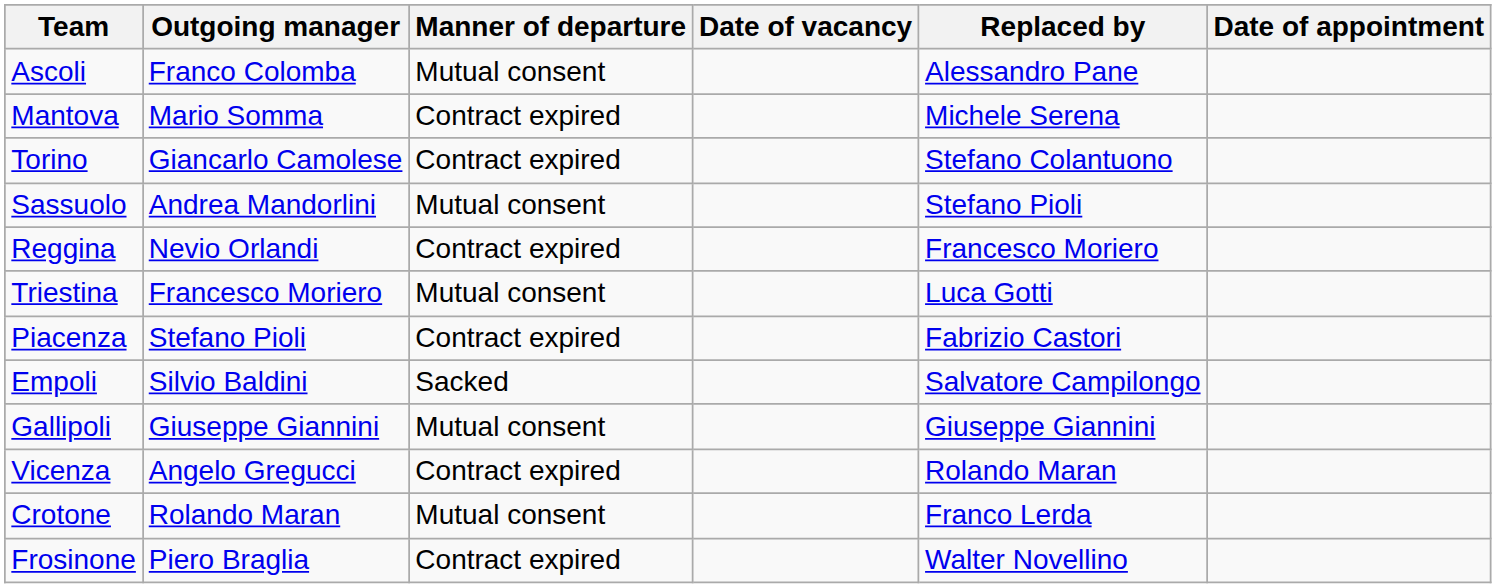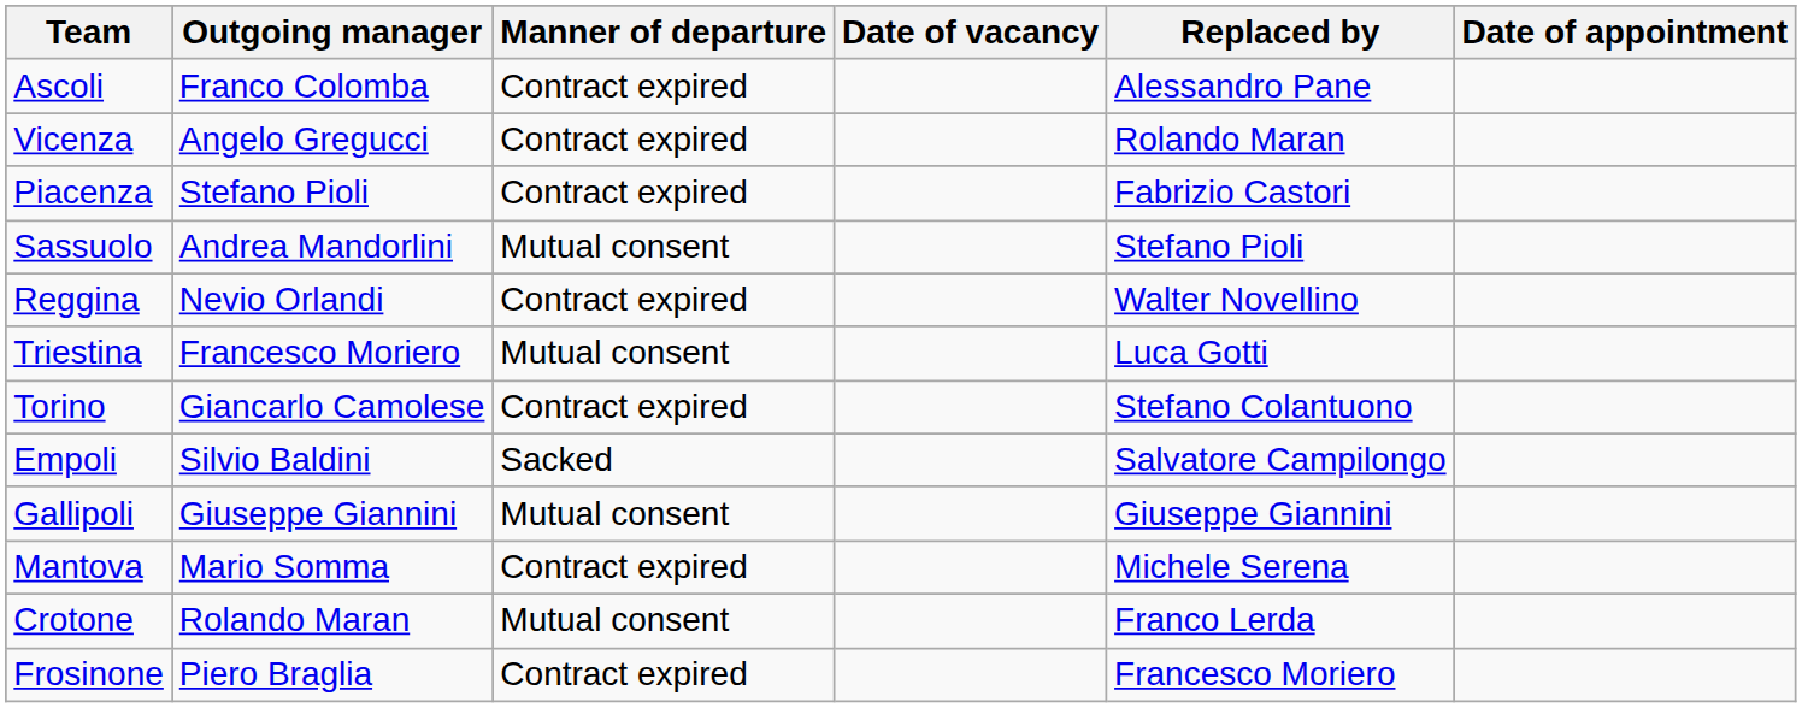 <table class="wikitable sortable">
 <tr>
 <th>Team</th>
 <th>Outgoing manager</th>
 <th>Manner of departure</th>
 <th>Date of vacancy</th>
 <th>Replaced by</th>
 <th>Date of appointment</th>
 </tr>
 <tr>
 <td><a href='#'>Ascoli</a></td>
 <td><a href='#'>Franco Colomba</a></td>
-<td>Mutual consent</td>
+<td>Contract expired</td>
 <td></td>
 <td><a href='#'>Alessandro Pane</a></td>
 <td></td>
 </tr>
 <tr>
-<td><a href='#'>Mantova</a></td>
-<td><a href='#'>Mario Somma</a></td>
+<td><a href='#'>Vicenza</a></td>
+<td><a href='#'>Angelo Gregucci</a></td>
 <td>Contract expired</td>
 <td></td>
-<td><a href='#'>Michele Serena</a></td>
+<td><a href='#'>Rolando Maran</a></td>
 <td></td>
 </tr>
 <tr>
-<td><a href='#'>Torino</a></td>
-<td><a href='#'>Giancarlo Camolese</a></td>
+<td><a href='#'>Piacenza</a></td>
+<td><a href='#'>Stefano Pioli</a></td>
 <td>Contract expired</td>
 <td></td>
-<td><a href='#'>Stefano Colantuono</a></td>
+<td><a href='#'>Fabrizio Castori</a></td>
 <td></td>
 </tr>
 <tr>
 <td><a href='#'>Sassuolo</a></td>
 <td><a href='#'>Andrea Mandorlini</a></td>
 <td>Mutual consent</td>
 <td></td>
 <td><a href='#'>Stefano Pioli</a></td>
 <td></td>
 </tr>
 <tr>
 <td><a href='#'>Reggina</a></td>
 <td><a href='#'>Nevio Orlandi</a></td>
 <td>Contract expired</td>
 <td></td>
-<td><a href='#'>Francesco Moriero</a></td>
+<td><a href='#'>Walter Novellino</a></td>
 <td></td>
 </tr>
 <tr>
 <td><a href='#'>Triestina</a></td>
 <td><a href='#'>Francesco Moriero</a></td>
 <td>Mutual consent</td>
 <td></td>
 <td><a href='#'>Luca Gotti</a></td>
 <td></td>
 </tr>
 <tr>
-<td><a href='#'>Piacenza</a></td>
-<td><a href='#'>Stefano Pioli</a></td>
+<td><a href='#'>Torino</a></td>
+<td><a href='#'>Giancarlo Camolese</a></td>
 <td>Contract expired</td>
 <td></td>
-<td><a href='#'>Fabrizio Castori</a></td>
+<td><a href='#'>Stefano Colantuono</a></td>
 <td></td>
 </tr>
 <tr>
 <td><a href='#'>Empoli</a></td>
 <td><a href='#'>Silvio Baldini</a></td>
 <td>Sacked</td>
 <td></td>
 <td><a href='#'>Salvatore Campilongo</a></td>
 <td></td>
 </tr>
 <tr>
 <td><a href='#'>Gallipoli</a></td>
 <td><a href='#'>Giuseppe Giannini</a></td>
 <td>Mutual consent</td>
 <td></td>
 <td><a href='#'>Giuseppe Giannini</a></td>
 <td></td>
 </tr>
 <tr>
-<td><a href='#'>Vicenza</a></td>
-<td><a href='#'>Angelo Gregucci</a></td>
+<td><a href='#'>Mantova</a></td>
+<td><a href='#'>Mario Somma</a></td>
 <td>Contract expired</td>
 <td></td>
-<td><a href='#'>Rolando Maran</a></td>
+<td><a href='#'>Michele Serena</a></td>
 <td></td>
 </tr>
 <tr>
 <td><a href='#'>Crotone</a></td>
 <td><a href='#'>Rolando Maran</a></td>
 <td>Mutual consent</td>
 <td></td>
 <td><a href='#'>Franco Lerda</a></td>
 <td></td>
 </tr>
 <tr>
 <td><a href='#'>Frosinone</a></td>
 <td><a href='#'>Piero Braglia</a></td>
 <td>Contract expired</td>
 <td></td>
-<td><a href='#'>Walter Novellino</a></td>
+<td><a href='#'>Francesco Moriero</a></td>
 <td></td>
 </tr>
 </table>
